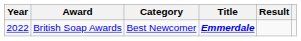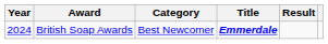 <table class="wikitable sortable plainrowheaders">
 <tr>
 <th scope="col">Year</th>
 <th scope="col">Award</th>
 <th scope="col">Category</th>
 <th scope="col">Title</th>
 <th scope="col">Result</th>
 <th scope="col" class="unsortable"></th>
 </tr>
 <tr>
-<td><a href='#'>2022</a></td>
+<td><a href='#'>2024</a></td>
 <td><a href='#'>British Soap Awards</a></td>
 <td><a href='#'>Best Newcomer</a></td>
 <td><strong><em><a href='#'>Emmerdale</a></em></strong></td>
 <td></td>
 <td align="center"></td>
 </tr>
 </table>
